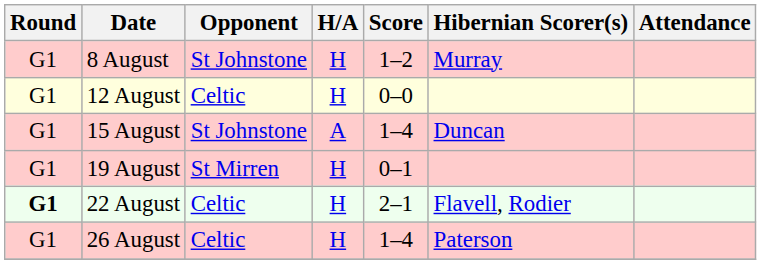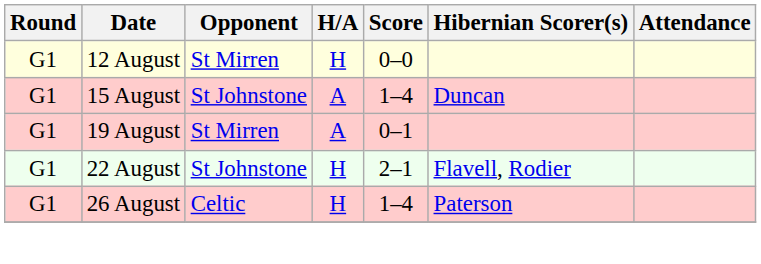 <table class="wikitable" style="text-align:center">
 <tr>
 <th>Round</th>
 <th>Date</th>
 <th>Opponent</th>
 <th>H/A</th>
 <th>Score</th>
 <th>Hibernian Scorer(s)</th>
 <th>Attendance</th>
 </tr>
-<tr bgcolor=#FFCCCC>
-<td>G1</td>
-<td align=left>8 August</td>
-<td align=left><a href='#'>St Johnstone</a></td>
-<td><a href='#'>H</a></td>
-<td>1–2</td>
-<td align=left><a href='#'>Murray</a></td>
-<td></td>
-</tr>
 <tr bgcolor=#FFFFDD>
 <td>G1</td>
 <td align=left>12 August</td>
-<td align=left><a href='#'>Celtic</a></td>
+<td align=left><a href='#'>St Mirren</a></td>
 <td><a href='#'>H</a></td>
 <td>0–0</td>
 <td align=left></td>
 <td></td>
 </tr>
 <tr bgcolor=#FFCCCC>
 <td>G1</td>
 <td align=left>15 August</td>
 <td align=left><a href='#'>St Johnstone</a></td>
 <td><a href='#'>A</a></td>
 <td>1–4</td>
 <td align=left><a href='#'>Duncan</a></td>
 <td></td>
 </tr>
 <tr bgcolor=#FFCCCC>
 <td>G1</td>
 <td align=left>19 August</td>
 <td align=left><a href='#'>St Mirren</a></td>
-<td><a href='#'>H</a></td>
+<td><a href='#'>A</a></td>
 <td>0–1</td>
 <td align=left></td>
 <td></td>
 </tr>
 <tr bgcolor=#EEFFEE>
-<td><strong>G1</strong></td>
+<td>G1</td>
 <td align=left>22 August</td>
-<td align=left><a href='#'>Celtic</a></td>
+<td align=left><a href='#'>St Johnstone</a></td>
 <td><a href='#'>H</a></td>
 <td>2–1</td>
 <td align=left><a href='#'>Flavell</a>, <a href='#'>Rodier</a></td>
 <td></td>
 </tr>
 <tr bgcolor=#FFCCCC>
 <td>G1</td>
 <td align=left>26 August</td>
 <td align=left><a href='#'>Celtic</a></td>
 <td><a href='#'>H</a></td>
 <td>1–4</td>
 <td align=left><a href='#'>Paterson</a></td>
 <td></td>
 </tr>
 <tr>
 </tr>
 </table>
